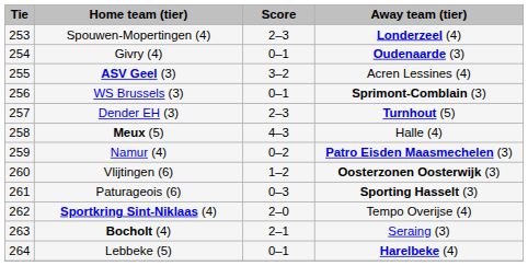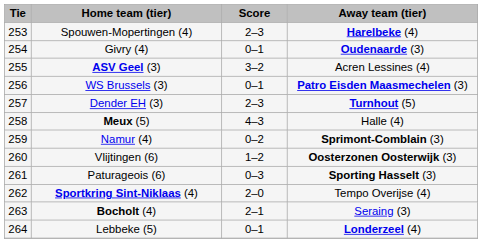 <table class="wikitable" style="width: 600px; background:WhiteSmoke; text-align:center; font-size:90%">
 <tr>
 <td scope="col" style="width:  5.00%; background:silver;"><strong>Tie</strong></td>
 <td scope="col" style="width: 36.25%; background:silver;"><strong>Home team (tier)</strong></td>
 <td scope="col" style="width: 12.50%; background:silver;"><strong>Score</strong></td>
 <td scope="col" style="width: 36.25%; background:silver;"><strong>Away team (tier)</strong></td>
 </tr>
 <tr>
 <td>253</td>
 <td>Spouwen-Mopertingen (4)</td>
 <td>2–3</td>
-<td><strong><a href='#'>Londerzeel</a></strong> (4)</td>
+<td><strong><a href='#'>Harelbeke</a></strong> (4)</td>
 </tr>
 <tr>
 <td>254</td>
 <td>Givry (4)</td>
 <td>0–1</td>
 <td><strong><a href='#'>Oudenaarde</a></strong> (3)</td>
 </tr>
 <tr>
 <td>255</td>
 <td><strong><a href='#'>ASV Geel</a></strong> (3)</td>
 <td>3–2 </td>
 <td>Acren Lessines (4)</td>
 </tr>
 <tr>
 <td>256</td>
 <td><a href='#'>WS Brussels</a> (3)</td>
 <td>0–1</td>
-<td><strong>Sprimont-Comblain</strong> (3)</td>
+<td><strong><a href='#'>Patro Eisden Maasmechelen</a></strong> (3)</td>
 </tr>
 <tr>
 <td>257</td>
 <td><a href='#'>Dender EH</a> (3)</td>
 <td>2–3</td>
 <td><strong><a href='#'>Turnhout</a></strong> (5)</td>
 </tr>
 <tr>
 <td>258</td>
 <td><strong>Meux</strong> (5)</td>
 <td>4–3</td>
 <td>Halle (4)</td>
 </tr>
 <tr>
 <td>259</td>
 <td><a href='#'>Namur</a> (4)</td>
 <td>0–2</td>
-<td><strong><a href='#'>Patro Eisden Maasmechelen</a></strong> (3)</td>
+<td><strong>Sprimont-Comblain</strong> (3)</td>
 </tr>
 <tr>
 <td>260</td>
 <td>Vlijtingen (6)</td>
 <td>1–2</td>
 <td><strong>Oosterzonen Oosterwijk</strong> (3)</td>
 </tr>
 <tr>
 <td>261</td>
 <td>Paturageois (6)</td>
 <td>0–3</td>
 <td><strong>Sporting Hasselt</strong> (3)</td>
 </tr>
 <tr>
 <td>262</td>
 <td><strong><a href='#'>Sportkring Sint-Niklaas</a></strong> (4)</td>
 <td>2–0</td>
 <td>Tempo Overijse (4)</td>
 </tr>
 <tr>
 <td>263</td>
 <td><strong>Bocholt</strong> (4)</td>
 <td>2–1</td>
 <td><a href='#'>Seraing</a> (3)</td>
 </tr>
 <tr>
 <td>264</td>
 <td>Lebbeke (5)</td>
 <td>0–1</td>
-<td><strong><a href='#'>Harelbeke</a></strong> (4)</td>
+<td><strong><a href='#'>Londerzeel</a></strong> (4)</td>
 </tr>
 <tr>
 </tr>
 </table>
